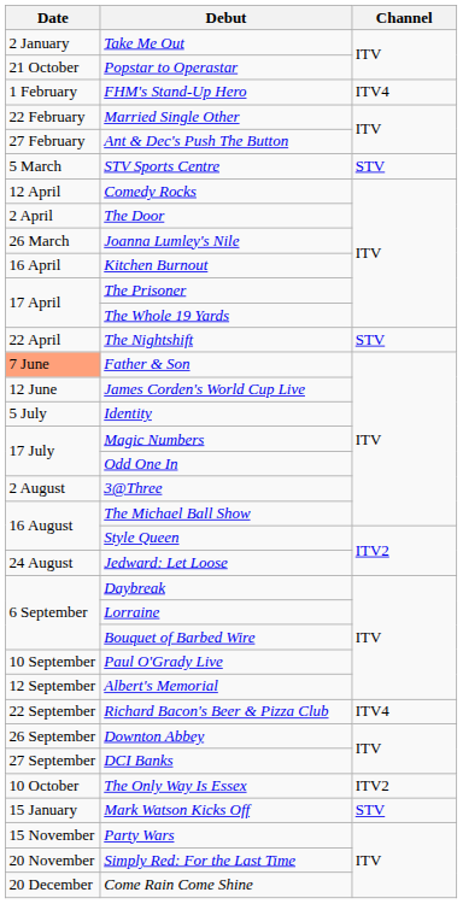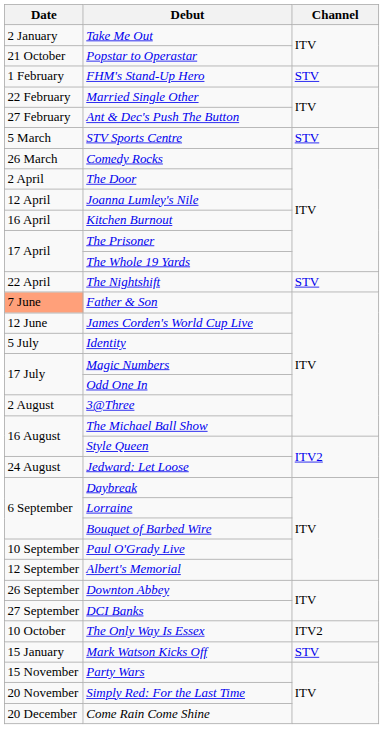 <table class="wikitable">
 <tr>
 <th width=90>Date</th>
 <th width=250>Debut</th>
 <th width=100>Channel</th>
 </tr>
 <tr>
 <td>2 January</td>
 <td><em><a href='#'>Take Me Out</a></em></td>
 <td rowspan=2>ITV</td>
 </tr>
 <tr>
 <td>21 October</td>
 <td><em><a href='#'>Popstar to Operastar</a></em></td>
 </tr>
 <tr>
 <td>1 February</td>
 <td><em><a href='#'>FHM's Stand-Up Hero</a></em></td>
-<td>ITV4</td>
+<td><a href='#'>STV</a></td>
 </tr>
 <tr>
 <td>22 February</td>
 <td><em><a href='#'>Married Single Other</a></em></td>
 <td rowspan=2>ITV</td>
 </tr>
 <tr>
 <td>27 February</td>
 <td><em><a href='#'>Ant & Dec's Push The Button</a></em></td>
 </tr>
 <tr>
 <td>5 March</td>
 <td><em><a href='#'>STV Sports Centre</a></em></td>
 <td><a href='#'>STV</a></td>
 </tr>
 <tr>
-<td>12 April</td>
+<td>26 March</td>
 <td><em><a href='#'>Comedy Rocks</a></em></td>
 <td rowspan=6>ITV</td>
 </tr>
 <tr>
 <td>2 April</td>
 <td><em><a href='#'>The Door</a></em></td>
 </tr>
 <tr>
-<td>26 March</td>
+<td>12 April</td>
 <td><em><a href='#'>Joanna Lumley's Nile</a></em></td>
 </tr>
 <tr>
 <td>16 April</td>
 <td><em><a href='#'>Kitchen Burnout</a></em></td>
 </tr>
 <tr>
 <td rowspan="2">17 April</td>
 <td><em><a href='#'>The Prisoner</a></em></td>
 </tr>
 <tr>
 <td><em><a href='#'>The Whole 19 Yards</a></em></td>
 </tr>
 <tr>
 <td>22 April</td>
 <td><em><a href='#'>The Nightshift</a></em></td>
 <td><a href='#'>STV</a></td>
 </tr>
 <tr>
 <td style="background: lightsalmon;">7 June</td>
 <td><em><a href='#'>Father & Son</a></em></td>
 <td rowspan=7>ITV</td>
 </tr>
 <tr>
 <td>12 June</td>
 <td><em><a href='#'>James Corden's World Cup Live</a></em></td>
 </tr>
 <tr>
 <td>5 July</td>
 <td><em><a href='#'>Identity</a></em></td>
 </tr>
 <tr>
 <td rowspan="2">17 July</td>
 <td><em><a href='#'>Magic Numbers</a></em></td>
 </tr>
 <tr>
 <td><em><a href='#'>Odd One In</a></em></td>
 </tr>
 <tr>
 <td>2 August</td>
 <td><em><a href='#'>3@Three</a></em></td>
 </tr>
 <tr>
 <td rowspan="2">16 August</td>
 <td><em><a href='#'>The Michael Ball Show</a></em></td>
 </tr>
 <tr>
 <td><em><a href='#'>Style Queen</a></em></td>
 <td rowspan=2><a href='#'>ITV2</a></td>
 </tr>
 <tr>
 <td>24 August</td>
 <td><em><a href='#'>Jedward: Let Loose</a></em></td>
 </tr>
 <tr>
 <td rowspan="3">6 September</td>
 <td><em><a href='#'>Daybreak</a></em></td>
 <td rowspan=5>ITV</td>
 </tr>
 <tr>
 <td><em><a href='#'>Lorraine</a></em></td>
 </tr>
 <tr>
 <td><em><a href='#'>Bouquet of Barbed Wire</a></em></td>
 </tr>
 <tr>
 <td>10 September</td>
 <td><em><a href='#'>Paul O'Grady Live</a></em></td>
 </tr>
 <tr>
 <td>12 September</td>
 <td><em><a href='#'>Albert's Memorial</a></em></td>
 </tr>
 <tr>
-<td>22 September</td>
-<td><em><a href='#'>Richard Bacon's Beer & Pizza Club</a></em></td>
-<td>ITV4</td>
-</tr>
-<tr>
 <td>26 September</td>
 <td><em><a href='#'>Downton Abbey</a></em></td>
 <td rowspan=2>ITV</td>
 </tr>
 <tr>
 <td>27 September</td>
 <td><em><a href='#'>DCI Banks</a></em></td>
 </tr>
 <tr>
 <td>10 October</td>
 <td><em><a href='#'>The Only Way Is Essex</a></em></td>
 <td>ITV2</td>
 </tr>
 <tr>
 <td>15 January</td>
 <td><em><a href='#'>Mark Watson Kicks Off</a></em></td>
 <td><a href='#'>STV</a></td>
 </tr>
 <tr>
 <td>15 November</td>
 <td><em><a href='#'>Party Wars</a></em></td>
 <td rowspan=3>ITV</td>
 </tr>
 <tr>
 <td>20 November</td>
 <td><em><a href='#'>Simply Red: For the Last Time</a></em></td>
 </tr>
 <tr>
 <td>20 December</td>
 <td><em>Come Rain Come Shine</em></td>
 </tr>
 </table>
